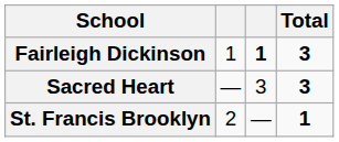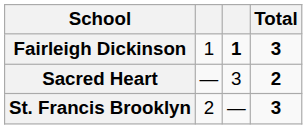 <table class=wikitable style="text-align:center">
 <tr>
 <th>School</th>
 <th></th>
 <th></th>
 <th>Total</th>
 </tr>
 <tr>
 <th style=>Fairleigh Dickinson</th>
 <td>1</td>
 <td><strong>1</strong></td>
 <td><strong>3</strong></td>
 </tr>
 <tr>
 <th style=>Sacred Heart</th>
 <td>―</td>
 <td>3</td>
-<td><strong>3</strong></td>
+<td><strong>2</strong></td>
 </tr>
 <tr>
 <th style=>St. Francis Brooklyn</th>
 <td>2</td>
 <td>―</td>
-<td><strong>1</strong></td>
+<td><strong>3</strong></td>
 </tr>
 </table>
